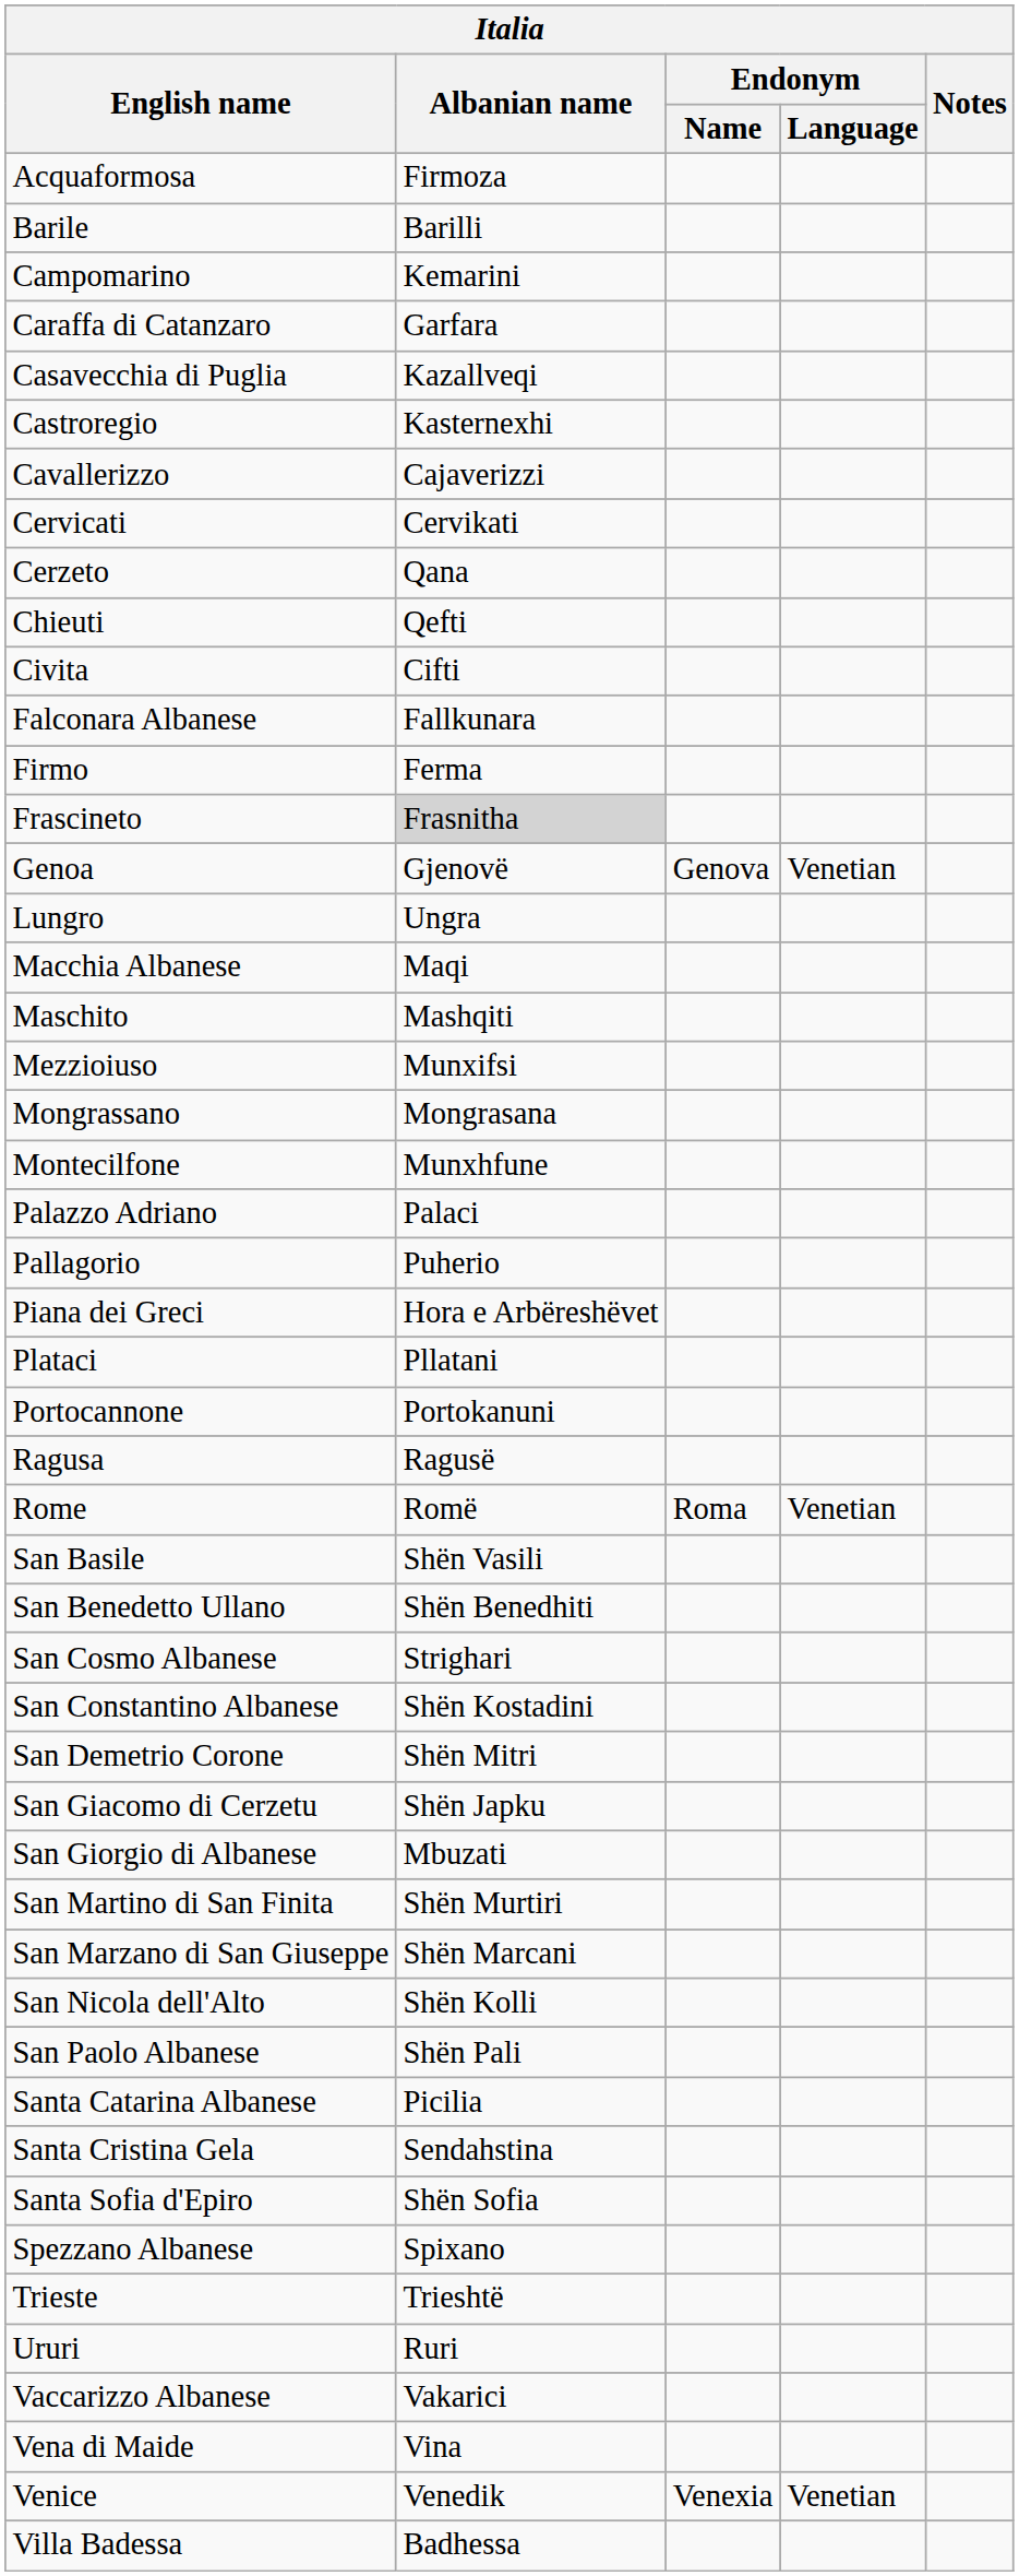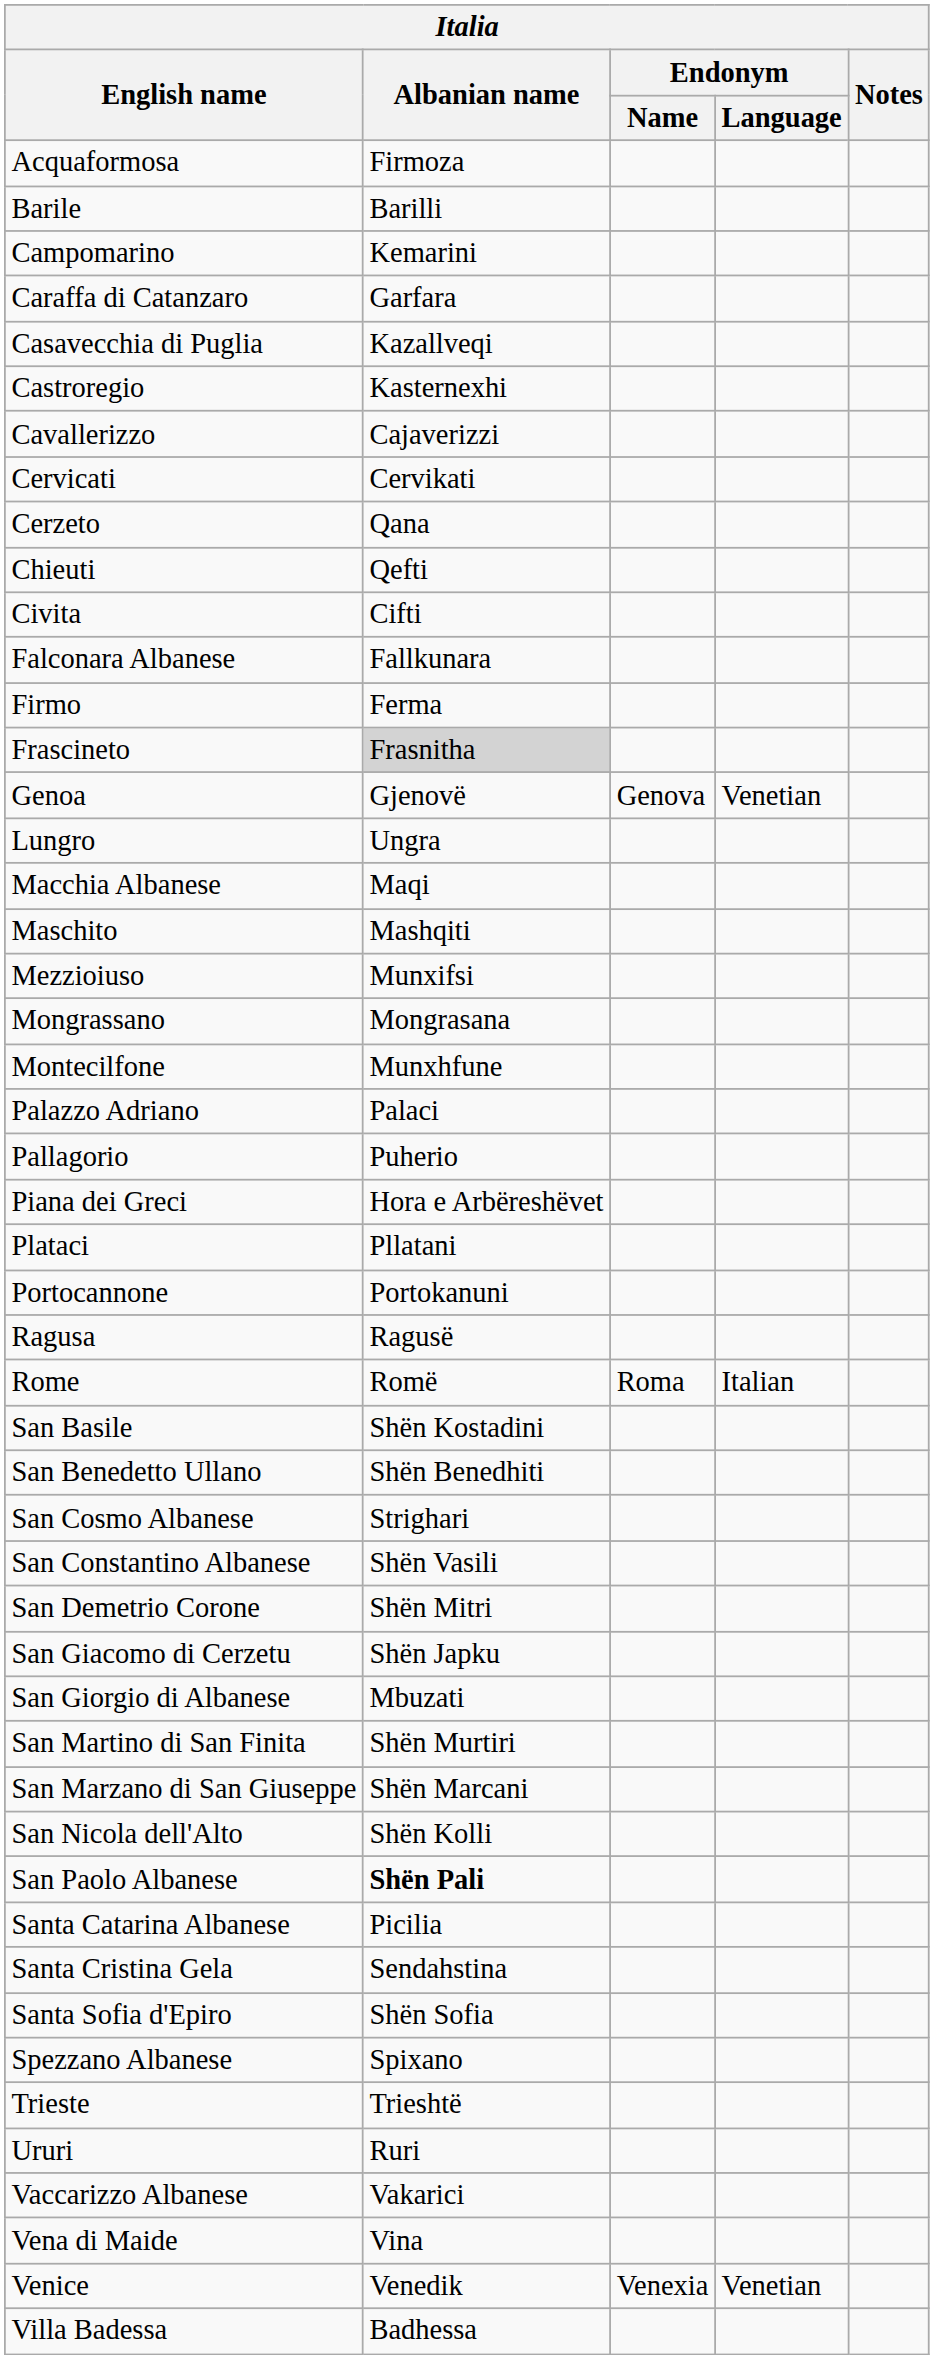 <table class="wikitable sortable">
 <tr>
 <th colspan="5"> <em>Italia</em></th>
 </tr>
 <tr>
 <th rowspan="2">English name</th>
 <th rowspan="2">Albanian name</th>
 <th colspan="2">Endonym</th>
 <th rowspan="2">Notes</th>
 </tr>
 <tr>
 <th>Name</th>
 <th>Language</th>
 </tr>
 <tr>
 <td>Acquaformosa</td>
 <td>Firmoza</td>
 <td></td>
 <td></td>
 <td></td>
 </tr>
 <tr>
 <td>Barile</td>
 <td>Barilli</td>
 <td></td>
 <td></td>
 <td></td>
 </tr>
 <tr>
 <td>Campomarino</td>
 <td>Kemarini</td>
 <td></td>
 <td></td>
 <td></td>
 </tr>
 <tr>
 <td>Caraffa di Catanzaro</td>
 <td>Garfara</td>
 <td></td>
 <td></td>
 <td></td>
 </tr>
 <tr>
 <td>Casavecchia di Puglia</td>
 <td>Kazallveqi</td>
 <td></td>
 <td></td>
 <td></td>
 </tr>
 <tr>
 <td>Castroregio</td>
 <td>Kasternexhi</td>
 <td></td>
 <td></td>
 <td></td>
 </tr>
 <tr>
 <td>Cavallerizzo</td>
 <td>Cajaverizzi</td>
 <td></td>
 <td></td>
 <td></td>
 </tr>
 <tr>
 <td>Cervicati</td>
 <td>Cervikati</td>
 <td></td>
 <td></td>
 <td></td>
 </tr>
 <tr>
 <td>Cerzeto</td>
 <td>Qana</td>
 <td></td>
 <td></td>
 <td></td>
 </tr>
 <tr>
 <td>Chieuti</td>
 <td>Qefti</td>
 <td></td>
 <td></td>
 <td></td>
 </tr>
 <tr>
 <td>Civita</td>
 <td>Cifti</td>
 <td></td>
 <td></td>
 <td></td>
 </tr>
 <tr>
 <td>Falconara Albanese</td>
 <td>Fallkunara</td>
 <td></td>
 <td></td>
 <td></td>
 </tr>
 <tr>
 <td>Firmo</td>
 <td>Ferma</td>
 <td></td>
 <td></td>
 <td></td>
 </tr>
 <tr>
 <td>Frascineto</td>
 <td style="background: lightgrey;">Frasnitha</td>
 <td></td>
 <td></td>
 <td></td>
 </tr>
 <tr>
 <td>Genoa</td>
 <td>Gjenovë</td>
 <td>Genova</td>
 <td>Venetian</td>
 <td></td>
 </tr>
 <tr>
 <td>Lungro</td>
 <td>Ungra</td>
 <td></td>
 <td></td>
 <td></td>
 </tr>
 <tr>
 <td>Macchia Albanese</td>
 <td>Maqi</td>
 <td></td>
 <td></td>
 <td></td>
 </tr>
 <tr>
 <td>Maschito</td>
 <td>Mashqiti</td>
 <td></td>
 <td></td>
 <td></td>
 </tr>
 <tr>
 <td>Mezzioiuso</td>
 <td>Munxifsi</td>
 <td></td>
 <td></td>
 <td></td>
 </tr>
 <tr>
 <td>Mongrassano</td>
 <td>Mongrasana</td>
 <td></td>
 <td></td>
 <td></td>
 </tr>
 <tr>
 <td>Montecilfone</td>
 <td>Munxhfune</td>
 <td></td>
 <td></td>
 <td></td>
 </tr>
 <tr>
 <td>Palazzo Adriano</td>
 <td>Palaci</td>
 <td></td>
 <td></td>
 <td></td>
 </tr>
 <tr>
 <td>Pallagorio</td>
 <td>Puherio</td>
 <td></td>
 <td></td>
 <td></td>
 </tr>
 <tr>
 <td>Piana dei Greci</td>
 <td>Hora e Arbëreshëvet</td>
 <td></td>
 <td></td>
 <td></td>
 </tr>
 <tr>
 <td>Plataci</td>
 <td>Pllatani</td>
 <td></td>
 <td></td>
 <td></td>
 </tr>
 <tr>
 <td>Portocannone</td>
 <td>Portokanuni</td>
 <td></td>
 <td></td>
 <td></td>
 </tr>
 <tr>
 <td>Ragusa</td>
 <td>Ragusë</td>
 <td></td>
 <td></td>
 <td></td>
 </tr>
 <tr>
 <td>Rome</td>
 <td>Romë</td>
 <td>Roma</td>
-<td>Venetian</td>
+<td>Italian</td>
 <td></td>
 </tr>
 <tr>
 <td>San Basile</td>
-<td>Shën Vasili</td>
+<td>Shën Kostadini</td>
 <td></td>
 <td></td>
 <td></td>
 </tr>
 <tr>
 <td>San Benedetto Ullano</td>
 <td>Shën Benedhiti</td>
 <td></td>
 <td></td>
 <td></td>
 </tr>
 <tr>
 <td>San Cosmo Albanese</td>
 <td>Strighari</td>
 <td></td>
 <td></td>
 <td></td>
 </tr>
 <tr>
 <td>San Constantino Albanese</td>
-<td>Shën Kostadini</td>
+<td>Shën Vasili</td>
 <td></td>
 <td></td>
 <td></td>
 </tr>
 <tr>
 <td>San Demetrio Corone</td>
 <td>Shën Mitri</td>
 <td></td>
 <td></td>
 <td></td>
 </tr>
 <tr>
 <td>San Giacomo di Cerzetu</td>
 <td>Shën Japku</td>
 <td></td>
 <td></td>
 <td></td>
 </tr>
 <tr>
 <td>San Giorgio di Albanese</td>
 <td>Mbuzati</td>
 <td></td>
 <td></td>
 <td></td>
 </tr>
 <tr>
 <td>San Martino di San Finita</td>
 <td>Shën Murtiri</td>
 <td></td>
 <td></td>
 <td></td>
 </tr>
 <tr>
 <td>San Marzano di San Giuseppe</td>
 <td>Shën Marcani</td>
 <td></td>
 <td></td>
 <td></td>
 </tr>
 <tr>
 <td>San Nicola dell'Alto</td>
 <td>Shën Kolli</td>
 <td></td>
 <td></td>
 <td></td>
 </tr>
 <tr>
 <td>San Paolo Albanese</td>
-<td>Shën Pali</td>
+<td><strong>Shën Pali</strong></td>
 <td></td>
 <td></td>
 <td></td>
 </tr>
 <tr>
 <td>Santa Catarina Albanese</td>
 <td>Picilia</td>
 <td></td>
 <td></td>
 <td></td>
 </tr>
 <tr>
 <td>Santa Cristina Gela</td>
 <td>Sendahstina</td>
 <td></td>
 <td></td>
 <td></td>
 </tr>
 <tr>
 <td>Santa Sofia d'Epiro</td>
 <td>Shën Sofia</td>
 <td></td>
 <td></td>
 <td></td>
 </tr>
 <tr>
 <td>Spezzano Albanese</td>
 <td>Spixano</td>
 <td></td>
 <td></td>
 <td></td>
 </tr>
 <tr>
 <td>Trieste</td>
 <td>Trieshtë</td>
 <td></td>
 <td></td>
 <td></td>
 </tr>
 <tr>
 <td>Ururi</td>
 <td>Ruri</td>
 <td></td>
 <td></td>
 <td></td>
 </tr>
 <tr>
 <td>Vaccarizzo Albanese</td>
 <td>Vakarici</td>
 <td></td>
 <td></td>
 <td></td>
 </tr>
 <tr>
 <td>Vena di Maide</td>
 <td>Vina</td>
 <td></td>
 <td></td>
 <td></td>
 </tr>
 <tr>
 <td>Venice</td>
 <td>Venedik</td>
 <td>Venexia</td>
 <td>Venetian</td>
 <td></td>
 </tr>
 <tr>
 <td>Villa Badessa</td>
 <td>Badhessa</td>
 <td></td>
 <td></td>
 <td></td>
 </tr>
 </table>
